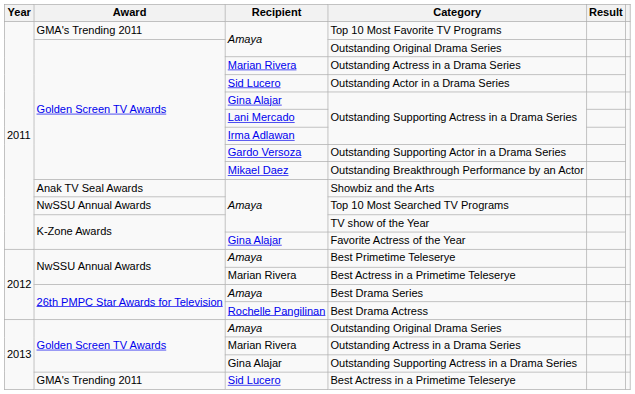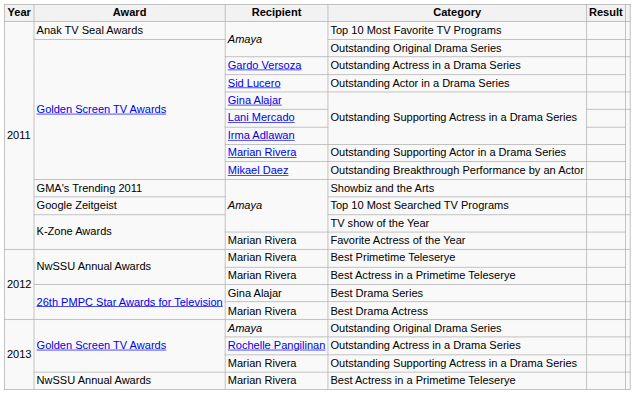 <table class="wikitable">
 <tr>
 <th>Year</th>
 <th>Award</th>
 <th>Recipient</th>
 <th>Category</th>
 <th>Result</th>
 <th></th>
 </tr>
 <tr>
 <td rowspan=13>2011</td>
-<td>GMA's Trending 2011</td>
+<td>Anak TV Seal Awards</td>
 <td rowspan=2><em>Amaya</em></td>
 <td>Top 10 Most Favorite TV Programs</td>
 <td></td>
 <td></td>
 </tr>
 <tr>
 <td rowspan=8><a href='#'>Golden Screen TV Awards</a></td>
 <td>Outstanding Original Drama Series</td>
 <td></td>
 <td></td>
 </tr>
 <tr>
-<td><a href='#'>Marian Rivera</a></td>
+<td><a href='#'>Gardo Versoza</a></td>
 <td>Outstanding Actress in a Drama Series</td>
 <td></td>
 <td rowspan=2></td>
 </tr>
 <tr>
 <td><a href='#'>Sid Lucero</a></td>
 <td>Outstanding Actor in a Drama Series</td>
 <td></td>
 </tr>
 <tr>
 <td><a href='#'>Gina Alajar</a></td>
 <td rowspan=3>Outstanding Supporting Actress in a Drama Series</td>
 <td></td>
 <td></td>
 </tr>
 <tr>
 <td><a href='#'>Lani Mercado</a></td>
 <td></td>
 <td rowspan=4></td>
 </tr>
 <tr>
 <td><a href='#'>Irma Adlawan</a></td>
 <td></td>
 </tr>
 <tr>
-<td><a href='#'>Gardo Versoza</a></td>
+<td><a href='#'>Marian Rivera</a></td>
 <td>Outstanding Supporting Actor in a Drama Series</td>
 <td></td>
 </tr>
 <tr>
 <td><a href='#'>Mikael Daez</a></td>
 <td>Outstanding Breakthrough Performance by an Actor</td>
 <td></td>
 </tr>
 <tr>
-<td>Anak TV Seal Awards</td>
+<td>GMA's Trending 2011</td>
 <td rowspan=3><em>Amaya</em></td>
 <td>Showbiz and the Arts</td>
 <td></td>
 <td></td>
 </tr>
 <tr>
-<td>NwSSU Annual Awards</td>
+<td>Google Zeitgeist</td>
 <td>Top 10 Most Searched TV Programs</td>
 <td></td>
 <td></td>
 </tr>
 <tr>
 <td rowspan=2>K-Zone Awards</td>
 <td>TV show of the Year</td>
 <td></td>
 <td rowspan=2></td>
 </tr>
 <tr>
-<td><a href='#'>Gina Alajar</a></td>
+<td>Marian Rivera</td>
 <td>Favorite Actress of the Year</td>
 <td></td>
 </tr>
 <tr>
 <td rowspan=4>2012</td>
 <td rowspan=2>NwSSU Annual Awards</td>
-<td><em>Amaya</em></td>
+<td>Marian Rivera</td>
 <td>Best Primetime Teleserye</td>
 <td></td>
 <td rowspan=2></td>
 </tr>
 <tr>
 <td>Marian Rivera</td>
 <td>Best Actress in a Primetime Teleserye</td>
 <td></td>
 </tr>
 <tr>
 <td rowspan=2><a href='#'>26th PMPC Star Awards for Television</a></td>
-<td><em>Amaya</em></td>
+<td>Gina Alajar</td>
 <td>Best Drama Series</td>
 <td></td>
 <td></td>
 </tr>
 <tr>
-<td><a href='#'>Rochelle Pangilinan</a></td>
+<td>Marian Rivera</td>
 <td>Best Drama Actress</td>
 <td></td>
 <td></td>
 </tr>
 <tr>
 <td rowspan=4>2013</td>
 <td rowspan=3><a href='#'>Golden Screen TV Awards</a></td>
 <td><em>Amaya</em></td>
 <td>Outstanding Original Drama Series</td>
 <td></td>
 <td></td>
 </tr>
 <tr>
-<td>Marian Rivera</td>
+<td><a href='#'>Rochelle Pangilinan</a></td>
 <td>Outstanding Actress in a Drama Series</td>
 <td></td>
 <td></td>
 </tr>
 <tr>
-<td>Gina Alajar</td>
+<td>Marian Rivera</td>
 <td>Outstanding Supporting Actress in a Drama Series</td>
 <td></td>
 <td></td>
 </tr>
 <tr>
-<td>GMA's Trending 2011</td>
-<td><a href='#'>Sid Lucero</a></td>
+<td>NwSSU Annual Awards</td>
+<td>Marian Rivera</td>
 <td>Best Actress in a Primetime Teleserye</td>
 <td></td>
 <td></td>
 </tr>
 </table>
